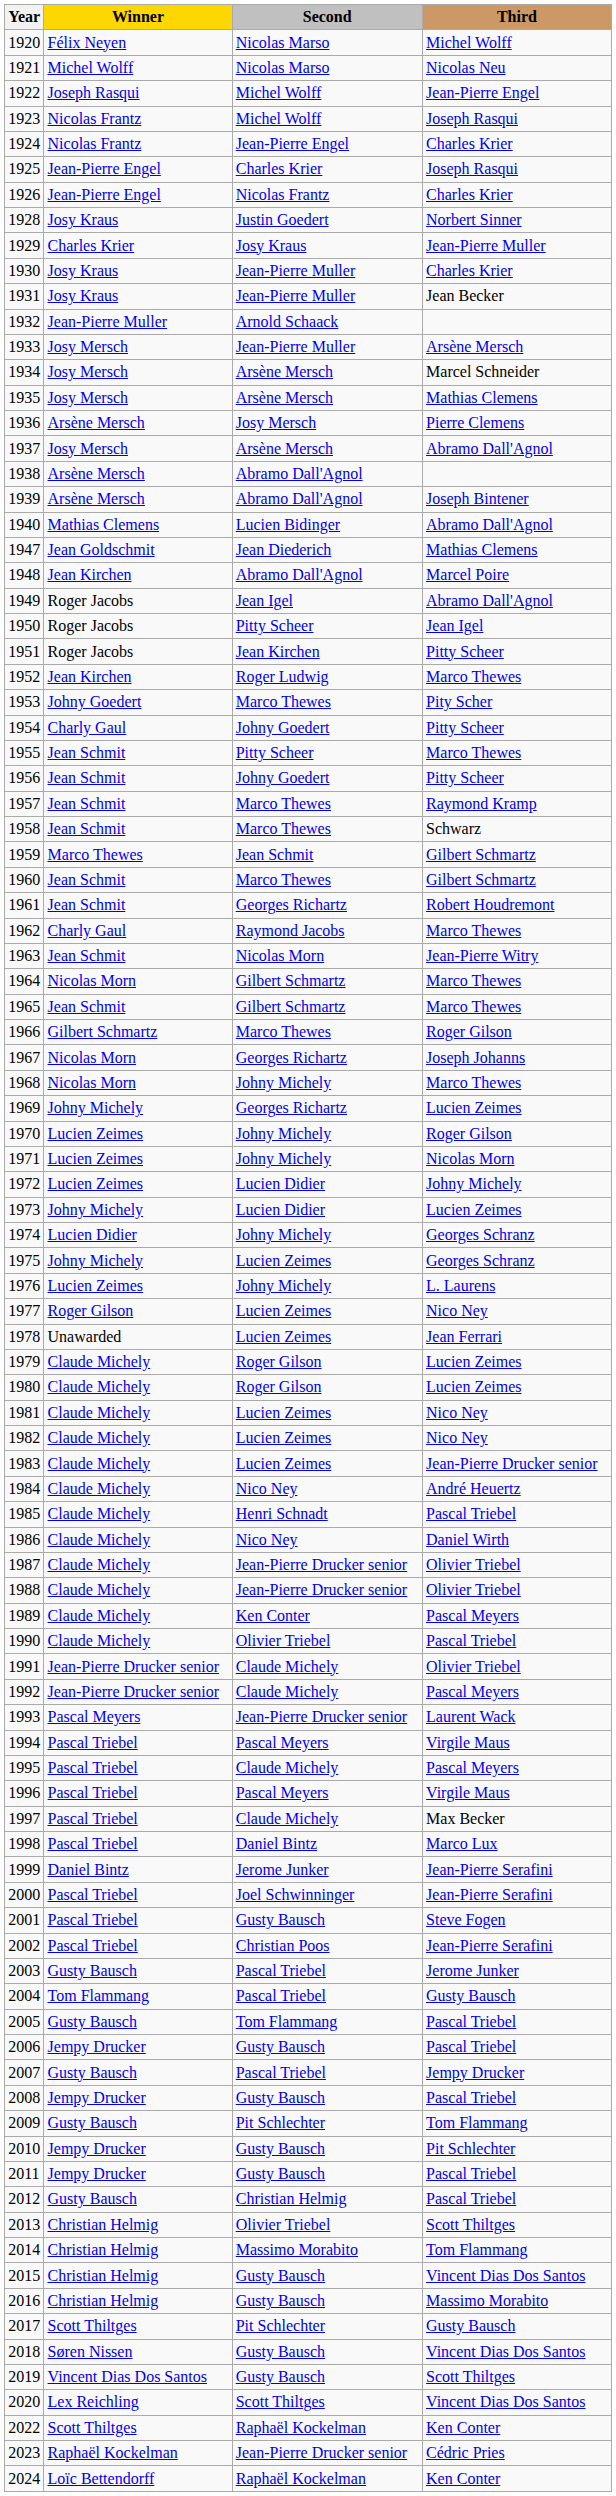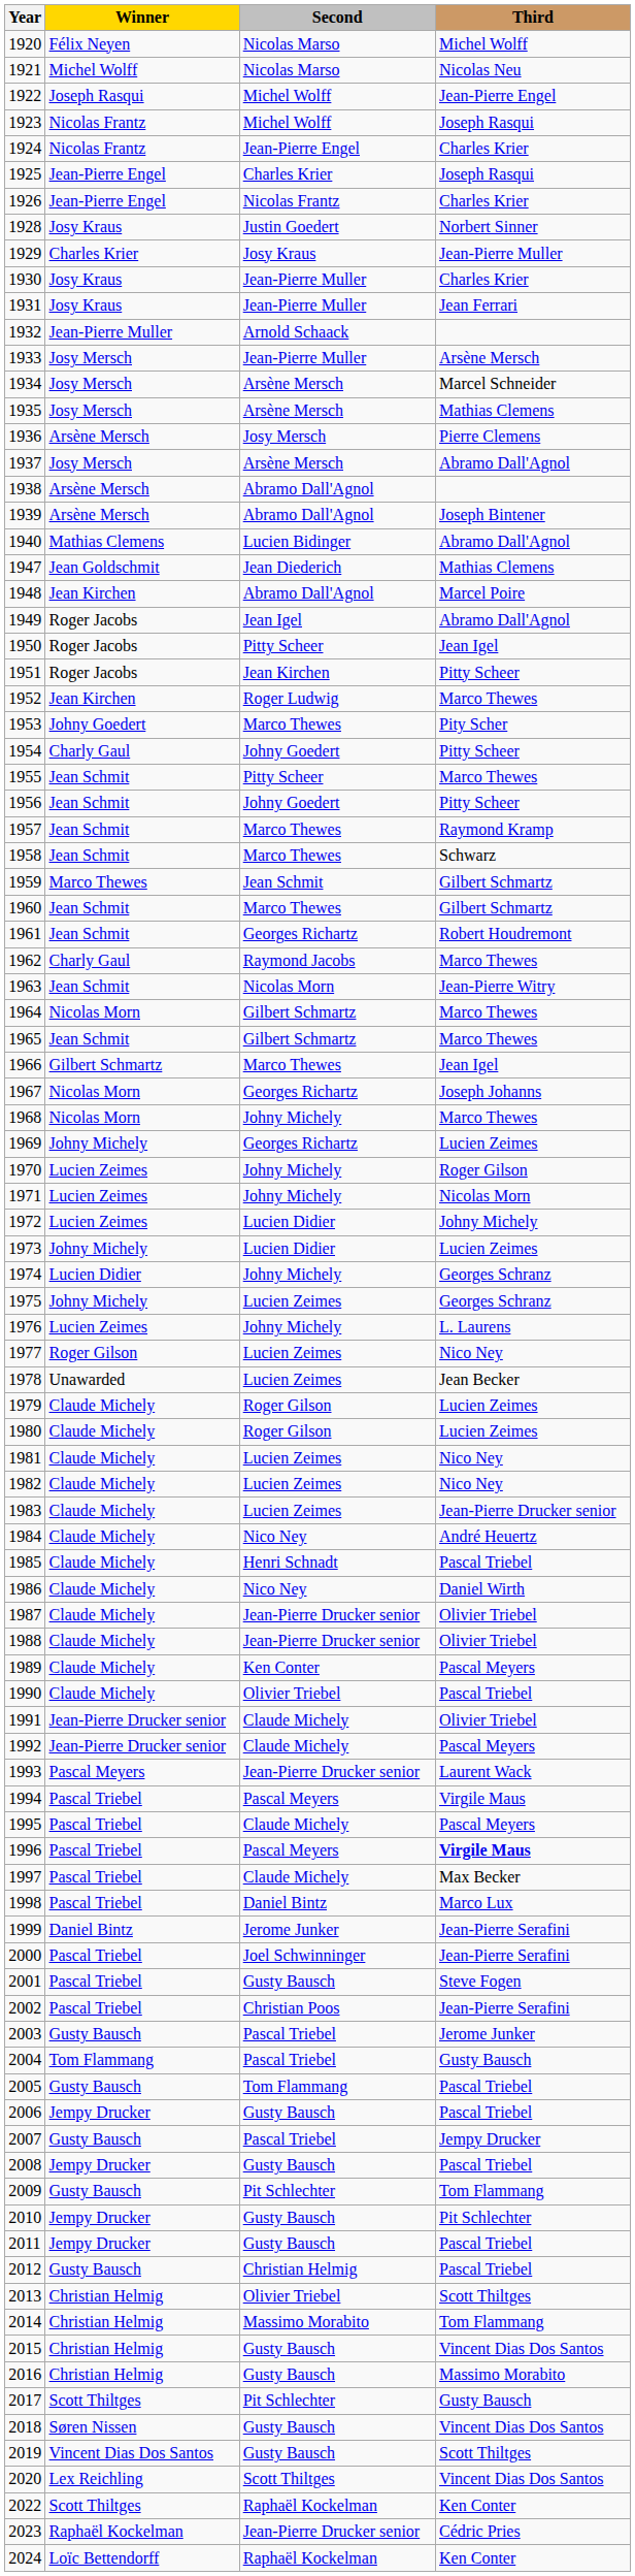 <table class="wikitable sortable">
 <tr>
 <th>Year</th>
 <th scope=col colspan=1 style="width:200px; background: gold;">Winner</th>
 <th scope=col colspan=1 style="width:200px; background: silver;">Second</th>
 <th scope=col colspan=1 style="width:200px; background: #cc9966;">Third</th>
 </tr>
 <tr>
 <td>1920</td>
 <td><a href='#'>Félix Neyen</a></td>
 <td><a href='#'>Nicolas Marso</a></td>
 <td><a href='#'>Michel Wolff</a></td>
 </tr>
 <tr>
 <td>1921</td>
 <td><a href='#'>Michel Wolff</a></td>
 <td><a href='#'>Nicolas Marso</a></td>
 <td><a href='#'>Nicolas Neu</a></td>
 </tr>
 <tr>
 <td>1922</td>
 <td><a href='#'>Joseph Rasqui</a></td>
 <td><a href='#'>Michel Wolff</a></td>
 <td><a href='#'>Jean-Pierre Engel</a></td>
 </tr>
 <tr>
 <td>1923</td>
 <td><a href='#'>Nicolas Frantz</a></td>
 <td><a href='#'>Michel Wolff</a></td>
 <td><a href='#'>Joseph Rasqui</a></td>
 </tr>
 <tr>
 <td>1924</td>
 <td><a href='#'>Nicolas Frantz</a></td>
 <td><a href='#'>Jean-Pierre Engel</a></td>
 <td><a href='#'>Charles Krier</a></td>
 </tr>
 <tr>
 <td>1925</td>
 <td><a href='#'>Jean-Pierre Engel</a></td>
 <td><a href='#'>Charles Krier</a></td>
 <td><a href='#'>Joseph Rasqui</a></td>
 </tr>
 <tr>
 <td>1926</td>
 <td><a href='#'>Jean-Pierre Engel</a></td>
 <td><a href='#'>Nicolas Frantz</a></td>
 <td><a href='#'>Charles Krier</a></td>
 </tr>
 <tr>
 <td>1928</td>
 <td><a href='#'>Josy Kraus</a></td>
 <td><a href='#'>Justin Goedert</a></td>
 <td><a href='#'>Norbert Sinner</a></td>
 </tr>
 <tr>
 <td>1929</td>
 <td><a href='#'>Charles Krier</a></td>
 <td><a href='#'>Josy Kraus</a></td>
 <td><a href='#'>Jean-Pierre Muller</a></td>
 </tr>
 <tr>
 <td>1930</td>
 <td><a href='#'>Josy Kraus</a></td>
 <td><a href='#'>Jean-Pierre Muller</a></td>
 <td><a href='#'>Charles Krier</a></td>
 </tr>
 <tr>
 <td>1931</td>
 <td><a href='#'>Josy Kraus</a></td>
 <td><a href='#'>Jean-Pierre Muller</a></td>
-<td>Jean Becker</td>
+<td><a href='#'>Jean Ferrari</a></td>
 </tr>
 <tr>
 <td>1932</td>
 <td><a href='#'>Jean-Pierre Muller</a></td>
 <td><a href='#'>Arnold Schaack</a></td>
 <td></td>
 </tr>
 <tr>
 <td>1933</td>
 <td><a href='#'>Josy Mersch</a></td>
 <td><a href='#'>Jean-Pierre Muller</a></td>
 <td><a href='#'>Arsène Mersch</a></td>
 </tr>
 <tr>
 <td>1934</td>
 <td><a href='#'>Josy Mersch</a></td>
 <td><a href='#'>Arsène Mersch</a></td>
 <td>Marcel Schneider</td>
 </tr>
 <tr>
 <td>1935</td>
 <td><a href='#'>Josy Mersch</a></td>
 <td><a href='#'>Arsène Mersch</a></td>
 <td><a href='#'>Mathias Clemens</a></td>
 </tr>
 <tr>
 <td>1936</td>
 <td><a href='#'>Arsène Mersch</a></td>
 <td><a href='#'>Josy Mersch</a></td>
 <td><a href='#'>Pierre Clemens</a></td>
 </tr>
 <tr>
 <td>1937</td>
 <td><a href='#'>Josy Mersch</a></td>
 <td><a href='#'>Arsène Mersch</a></td>
 <td><a href='#'>Abramo Dall'Agnol</a></td>
 </tr>
 <tr>
 <td>1938</td>
 <td><a href='#'>Arsène Mersch</a></td>
 <td><a href='#'>Abramo Dall'Agnol</a></td>
 <td></td>
 </tr>
 <tr>
 <td>1939</td>
 <td><a href='#'>Arsène Mersch</a></td>
 <td><a href='#'>Abramo Dall'Agnol</a></td>
 <td><a href='#'>Joseph Bintener</a></td>
 </tr>
 <tr>
 <td>1940</td>
 <td><a href='#'>Mathias Clemens</a></td>
 <td><a href='#'>Lucien Bidinger</a></td>
 <td><a href='#'>Abramo Dall'Agnol</a></td>
 </tr>
 <tr>
 <td>1947</td>
 <td><a href='#'>Jean Goldschmit</a></td>
 <td><a href='#'>Jean Diederich</a></td>
 <td><a href='#'>Mathias Clemens</a></td>
 </tr>
 <tr>
 <td>1948</td>
 <td><a href='#'>Jean Kirchen</a></td>
 <td><a href='#'>Abramo Dall'Agnol</a></td>
 <td><a href='#'>Marcel Poire</a></td>
 </tr>
 <tr>
 <td>1949</td>
 <td>Roger Jacobs</td>
 <td><a href='#'>Jean Igel</a></td>
 <td><a href='#'>Abramo Dall'Agnol</a></td>
 </tr>
 <tr>
 <td>1950</td>
 <td>Roger Jacobs</td>
 <td><a href='#'>Pitty Scheer</a></td>
 <td><a href='#'>Jean Igel</a></td>
 </tr>
 <tr>
 <td>1951</td>
 <td>Roger Jacobs</td>
 <td><a href='#'>Jean Kirchen</a></td>
 <td><a href='#'>Pitty Scheer</a></td>
 </tr>
 <tr>
 <td>1952</td>
 <td><a href='#'>Jean Kirchen</a></td>
 <td><a href='#'>Roger Ludwig</a></td>
 <td><a href='#'>Marco Thewes</a></td>
 </tr>
 <tr>
 <td>1953</td>
 <td><a href='#'>Johny Goedert</a></td>
 <td><a href='#'>Marco Thewes</a></td>
 <td><a href='#'>Pity Scher</a></td>
 </tr>
 <tr>
 <td>1954</td>
 <td><a href='#'>Charly Gaul</a></td>
 <td><a href='#'>Johny Goedert</a></td>
 <td><a href='#'>Pitty Scheer</a></td>
 </tr>
 <tr>
 <td>1955</td>
 <td><a href='#'>Jean Schmit</a></td>
 <td><a href='#'>Pitty Scheer</a></td>
 <td><a href='#'>Marco Thewes</a></td>
 </tr>
 <tr>
 <td>1956</td>
 <td><a href='#'>Jean Schmit</a></td>
 <td><a href='#'>Johny Goedert</a></td>
 <td><a href='#'>Pitty Scheer</a></td>
 </tr>
 <tr>
 <td>1957</td>
 <td><a href='#'>Jean Schmit</a></td>
 <td><a href='#'>Marco Thewes</a></td>
 <td><a href='#'>Raymond Kramp</a></td>
 </tr>
 <tr>
 <td>1958</td>
 <td><a href='#'>Jean Schmit</a></td>
 <td><a href='#'>Marco Thewes</a></td>
 <td>Schwarz</td>
 </tr>
 <tr>
 <td>1959</td>
 <td><a href='#'>Marco Thewes</a></td>
 <td><a href='#'>Jean Schmit</a></td>
 <td><a href='#'>Gilbert Schmartz</a></td>
 </tr>
 <tr>
 <td>1960</td>
 <td><a href='#'>Jean Schmit</a></td>
 <td><a href='#'>Marco Thewes</a></td>
 <td><a href='#'>Gilbert Schmartz</a></td>
 </tr>
 <tr>
 <td>1961</td>
 <td><a href='#'>Jean Schmit</a></td>
 <td><a href='#'>Georges Richartz</a></td>
 <td><a href='#'>Robert Houdremont</a></td>
 </tr>
 <tr>
 <td>1962</td>
 <td><a href='#'>Charly Gaul</a></td>
 <td><a href='#'>Raymond Jacobs</a></td>
 <td><a href='#'>Marco Thewes</a></td>
 </tr>
 <tr>
 <td>1963</td>
 <td><a href='#'>Jean Schmit</a></td>
 <td><a href='#'>Nicolas Morn</a></td>
 <td><a href='#'>Jean-Pierre Witry</a></td>
 </tr>
 <tr>
 <td>1964</td>
 <td><a href='#'>Nicolas Morn</a></td>
 <td><a href='#'>Gilbert Schmartz</a></td>
 <td><a href='#'>Marco Thewes</a></td>
 </tr>
 <tr>
 <td>1965</td>
 <td><a href='#'>Jean Schmit</a></td>
 <td><a href='#'>Gilbert Schmartz</a></td>
 <td><a href='#'>Marco Thewes</a></td>
 </tr>
 <tr>
 <td>1966</td>
 <td><a href='#'>Gilbert Schmartz</a></td>
 <td><a href='#'>Marco Thewes</a></td>
-<td><a href='#'>Roger Gilson</a></td>
+<td><a href='#'>Jean Igel</a></td>
 </tr>
 <tr>
 <td>1967</td>
 <td><a href='#'>Nicolas Morn</a></td>
 <td><a href='#'>Georges Richartz</a></td>
 <td><a href='#'>Joseph Johanns</a></td>
 </tr>
 <tr>
 <td>1968</td>
 <td><a href='#'>Nicolas Morn</a></td>
 <td><a href='#'>Johny Michely</a></td>
 <td><a href='#'>Marco Thewes</a></td>
 </tr>
 <tr>
 <td>1969</td>
 <td><a href='#'>Johny Michely</a></td>
 <td><a href='#'>Georges Richartz</a></td>
 <td><a href='#'>Lucien Zeimes</a></td>
 </tr>
 <tr>
 <td>1970</td>
 <td><a href='#'>Lucien Zeimes</a></td>
 <td><a href='#'>Johny Michely</a></td>
 <td><a href='#'>Roger Gilson</a></td>
 </tr>
 <tr>
 <td>1971</td>
 <td><a href='#'>Lucien Zeimes</a></td>
 <td><a href='#'>Johny Michely</a></td>
 <td><a href='#'>Nicolas Morn</a></td>
 </tr>
 <tr>
 <td>1972</td>
 <td><a href='#'>Lucien Zeimes</a></td>
 <td><a href='#'>Lucien Didier</a></td>
 <td><a href='#'>Johny Michely</a></td>
 </tr>
 <tr>
 <td>1973</td>
 <td><a href='#'>Johny Michely</a></td>
 <td><a href='#'>Lucien Didier</a></td>
 <td><a href='#'>Lucien Zeimes</a></td>
 </tr>
 <tr>
 <td>1974</td>
 <td><a href='#'>Lucien Didier</a></td>
 <td><a href='#'>Johny Michely</a></td>
 <td><a href='#'>Georges Schranz</a></td>
 </tr>
 <tr>
 <td>1975</td>
 <td><a href='#'>Johny Michely</a></td>
 <td><a href='#'>Lucien Zeimes</a></td>
 <td><a href='#'>Georges Schranz</a></td>
 </tr>
 <tr>
 <td>1976</td>
 <td><a href='#'>Lucien Zeimes</a></td>
 <td><a href='#'>Johny Michely</a></td>
 <td><a href='#'>L. Laurens</a></td>
 </tr>
 <tr>
 <td>1977</td>
 <td><a href='#'>Roger Gilson</a></td>
 <td><a href='#'>Lucien Zeimes</a></td>
 <td><a href='#'>Nico Ney</a></td>
 </tr>
 <tr>
 <td>1978</td>
 <td>Unawarded</td>
 <td><a href='#'>Lucien Zeimes</a></td>
-<td><a href='#'>Jean Ferrari</a></td>
+<td>Jean Becker</td>
 </tr>
 <tr>
 <td>1979</td>
 <td><a href='#'>Claude Michely</a></td>
 <td><a href='#'>Roger Gilson</a></td>
 <td><a href='#'>Lucien Zeimes</a></td>
 </tr>
 <tr>
 <td>1980</td>
 <td><a href='#'>Claude Michely</a></td>
 <td><a href='#'>Roger Gilson</a></td>
 <td><a href='#'>Lucien Zeimes</a></td>
 </tr>
 <tr>
 <td>1981</td>
 <td><a href='#'>Claude Michely</a></td>
 <td><a href='#'>Lucien Zeimes</a></td>
 <td><a href='#'>Nico Ney</a></td>
 </tr>
 <tr>
 <td>1982</td>
 <td><a href='#'>Claude Michely</a></td>
 <td><a href='#'>Lucien Zeimes</a></td>
 <td><a href='#'>Nico Ney</a></td>
 </tr>
 <tr>
 <td>1983</td>
 <td><a href='#'>Claude Michely</a></td>
 <td><a href='#'>Lucien Zeimes</a></td>
 <td><a href='#'>Jean-Pierre Drucker senior</a></td>
 </tr>
 <tr>
 <td>1984</td>
 <td><a href='#'>Claude Michely</a></td>
 <td><a href='#'>Nico Ney</a></td>
 <td><a href='#'>André Heuertz</a></td>
 </tr>
 <tr>
 <td>1985</td>
 <td><a href='#'>Claude Michely</a></td>
 <td><a href='#'>Henri Schnadt</a></td>
 <td><a href='#'>Pascal Triebel</a></td>
 </tr>
 <tr>
 <td>1986</td>
 <td><a href='#'>Claude Michely</a></td>
 <td><a href='#'>Nico Ney</a></td>
 <td><a href='#'>Daniel Wirth</a></td>
 </tr>
 <tr>
 <td>1987</td>
 <td><a href='#'>Claude Michely</a></td>
 <td><a href='#'>Jean-Pierre Drucker senior</a></td>
 <td><a href='#'>Olivier Triebel</a></td>
 </tr>
 <tr>
 <td>1988</td>
 <td><a href='#'>Claude Michely</a></td>
 <td><a href='#'>Jean-Pierre Drucker senior</a></td>
 <td><a href='#'>Olivier Triebel</a></td>
 </tr>
 <tr>
 <td>1989</td>
 <td><a href='#'>Claude Michely</a></td>
 <td><a href='#'>Ken Conter</a></td>
 <td><a href='#'>Pascal Meyers</a></td>
 </tr>
 <tr>
 <td>1990</td>
 <td><a href='#'>Claude Michely</a></td>
 <td><a href='#'>Olivier Triebel</a></td>
 <td><a href='#'>Pascal Triebel</a></td>
 </tr>
 <tr>
 <td>1991</td>
 <td><a href='#'>Jean-Pierre Drucker senior</a></td>
 <td><a href='#'>Claude Michely</a></td>
 <td><a href='#'>Olivier Triebel</a></td>
 </tr>
 <tr>
 <td>1992</td>
 <td><a href='#'>Jean-Pierre Drucker senior</a></td>
 <td><a href='#'>Claude Michely</a></td>
 <td><a href='#'>Pascal Meyers</a></td>
 </tr>
 <tr>
 <td>1993</td>
 <td><a href='#'>Pascal Meyers</a></td>
 <td><a href='#'>Jean-Pierre Drucker senior</a></td>
 <td><a href='#'>Laurent Wack</a></td>
 </tr>
 <tr>
 <td>1994</td>
 <td><a href='#'>Pascal Triebel</a></td>
 <td><a href='#'>Pascal Meyers</a></td>
 <td><a href='#'>Virgile Maus</a></td>
 </tr>
 <tr>
 <td>1995</td>
 <td><a href='#'>Pascal Triebel</a></td>
 <td><a href='#'>Claude Michely</a></td>
 <td><a href='#'>Pascal Meyers</a></td>
 </tr>
 <tr>
 <td>1996</td>
 <td><a href='#'>Pascal Triebel</a></td>
 <td><a href='#'>Pascal Meyers</a></td>
-<td><a href='#'>Virgile Maus</a></td>
+<td><strong><a href='#'>Virgile Maus</a></strong></td>
 </tr>
 <tr>
 <td>1997</td>
 <td><a href='#'>Pascal Triebel</a></td>
 <td><a href='#'>Claude Michely</a></td>
 <td>Max Becker</td>
 </tr>
 <tr>
 <td>1998</td>
 <td><a href='#'>Pascal Triebel</a></td>
 <td><a href='#'>Daniel Bintz</a></td>
 <td><a href='#'>Marco Lux</a></td>
 </tr>
 <tr>
 <td>1999</td>
 <td><a href='#'>Daniel Bintz</a></td>
 <td><a href='#'>Jerome Junker</a></td>
 <td><a href='#'>Jean-Pierre Serafini</a></td>
 </tr>
 <tr>
 <td>2000</td>
 <td><a href='#'>Pascal Triebel</a></td>
 <td><a href='#'>Joel Schwinninger</a></td>
 <td><a href='#'>Jean-Pierre Serafini</a></td>
 </tr>
 <tr>
 <td>2001</td>
 <td><a href='#'>Pascal Triebel</a></td>
 <td><a href='#'>Gusty Bausch</a></td>
 <td><a href='#'>Steve Fogen</a></td>
 </tr>
 <tr>
 <td>2002</td>
 <td><a href='#'>Pascal Triebel</a></td>
 <td><a href='#'>Christian Poos</a></td>
 <td><a href='#'>Jean-Pierre Serafini</a></td>
 </tr>
 <tr>
 <td>2003</td>
 <td><a href='#'>Gusty Bausch</a></td>
 <td><a href='#'>Pascal Triebel</a></td>
 <td><a href='#'>Jerome Junker</a></td>
 </tr>
 <tr>
 <td>2004</td>
 <td><a href='#'>Tom Flammang</a></td>
 <td><a href='#'>Pascal Triebel</a></td>
 <td><a href='#'>Gusty Bausch</a></td>
 </tr>
 <tr>
 <td>2005</td>
 <td><a href='#'>Gusty Bausch</a></td>
 <td><a href='#'>Tom Flammang</a></td>
 <td><a href='#'>Pascal Triebel</a></td>
 </tr>
 <tr>
 <td>2006</td>
 <td><a href='#'>Jempy Drucker</a></td>
 <td><a href='#'>Gusty Bausch</a></td>
 <td><a href='#'>Pascal Triebel</a></td>
 </tr>
 <tr>
 <td>2007</td>
 <td><a href='#'>Gusty Bausch</a></td>
 <td><a href='#'>Pascal Triebel</a></td>
 <td><a href='#'>Jempy Drucker</a></td>
 </tr>
 <tr>
 <td>2008</td>
 <td><a href='#'>Jempy Drucker</a></td>
 <td><a href='#'>Gusty Bausch</a></td>
 <td><a href='#'>Pascal Triebel</a></td>
 </tr>
 <tr>
 <td>2009</td>
 <td><a href='#'>Gusty Bausch</a></td>
 <td><a href='#'>Pit Schlechter</a></td>
 <td><a href='#'>Tom Flammang</a></td>
 </tr>
 <tr>
 <td>2010</td>
 <td><a href='#'>Jempy Drucker</a></td>
 <td><a href='#'>Gusty Bausch</a></td>
 <td><a href='#'>Pit Schlechter</a></td>
 </tr>
 <tr>
 <td>2011</td>
 <td><a href='#'>Jempy Drucker</a></td>
 <td><a href='#'>Gusty Bausch</a></td>
 <td><a href='#'>Pascal Triebel</a></td>
 </tr>
 <tr>
 <td>2012</td>
 <td><a href='#'>Gusty Bausch</a></td>
 <td><a href='#'>Christian Helmig</a></td>
 <td><a href='#'>Pascal Triebel</a></td>
 </tr>
 <tr>
 <td>2013</td>
 <td><a href='#'>Christian Helmig</a></td>
 <td><a href='#'>Olivier Triebel</a></td>
 <td><a href='#'>Scott Thiltges</a></td>
 </tr>
 <tr>
 <td>2014</td>
 <td><a href='#'>Christian Helmig</a></td>
 <td><a href='#'>Massimo Morabito</a></td>
 <td><a href='#'>Tom Flammang</a></td>
 </tr>
 <tr>
 <td>2015</td>
 <td><a href='#'>Christian Helmig</a></td>
 <td><a href='#'>Gusty Bausch</a></td>
 <td><a href='#'>Vincent Dias Dos Santos</a></td>
 </tr>
 <tr>
 <td>2016</td>
 <td><a href='#'>Christian Helmig</a></td>
 <td><a href='#'>Gusty Bausch</a></td>
 <td><a href='#'>Massimo Morabito</a></td>
 </tr>
 <tr>
 <td>2017</td>
 <td><a href='#'>Scott Thiltges</a></td>
 <td><a href='#'>Pit Schlechter</a></td>
 <td><a href='#'>Gusty Bausch</a></td>
 </tr>
 <tr>
 <td>2018</td>
 <td><a href='#'>Søren Nissen</a></td>
 <td><a href='#'>Gusty Bausch</a></td>
 <td><a href='#'>Vincent Dias Dos Santos</a></td>
 </tr>
 <tr>
 <td>2019</td>
 <td><a href='#'>Vincent Dias Dos Santos</a></td>
 <td><a href='#'>Gusty Bausch</a></td>
 <td><a href='#'>Scott Thiltges</a></td>
 </tr>
 <tr>
 <td>2020</td>
 <td><a href='#'>Lex Reichling</a></td>
 <td><a href='#'>Scott Thiltges</a></td>
 <td><a href='#'>Vincent Dias Dos Santos</a></td>
 </tr>
 <tr>
 <td>2022</td>
 <td><a href='#'>Scott Thiltges</a></td>
 <td><a href='#'>Raphaël Kockelman</a></td>
 <td><a href='#'>Ken Conter</a></td>
 </tr>
 <tr>
 <td>2023</td>
 <td><a href='#'>Raphaël Kockelman</a></td>
 <td><a href='#'>Jean-Pierre Drucker senior</a></td>
 <td><a href='#'>Cédric Pries</a></td>
 </tr>
 <tr>
 <td>2024</td>
 <td><a href='#'>Loïc Bettendorff</a></td>
 <td><a href='#'>Raphaël Kockelman</a></td>
 <td><a href='#'>Ken Conter</a></td>
 </tr>
 </table>
